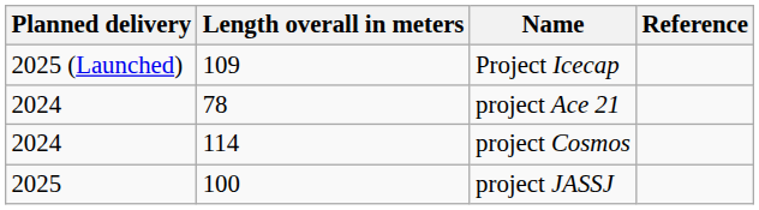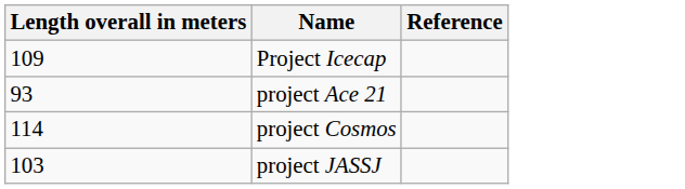 <table class="wikitable sortable">
 <tr>
-<th>Planned delivery</th>
 <th>Length overall in meters</th>
 <th>Name</th>
 <th>Reference</th>
 </tr>
 <tr>
-<td>2025 (<a href='#'>Launched</a>)</td>
 <td>109</td>
 <td>Project <em>Icecap</em></td>
 <td></td>
 </tr>
 <tr>
-<td>2024</td>
-<td>78</td>
+<td>93</td>
 <td>project <em>Ace 21</em></td>
 <td></td>
 </tr>
 <tr>
-<td>2024</td>
 <td>114</td>
 <td>project <em>Cosmos</em></td>
 <td></td>
 </tr>
 <tr>
-<td>2025</td>
-<td>100</td>
+<td>103</td>
 <td>project <em>JASSJ </em></td>
 <td></td>
 </tr>
 </table>
